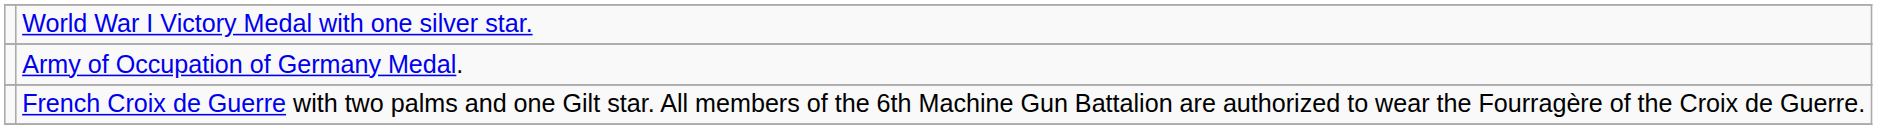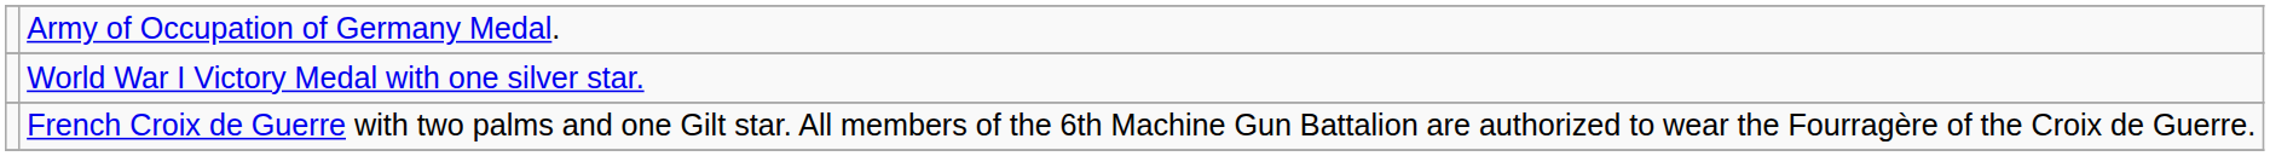 <table class="wikitable" style="text-align:center" ; clear: center">
+<tr>
+</tr>
+<tr align=left>
+<td></td>
+<td><a href='#'>Army of Occupation of Germany Medal</a>.</td>
+</tr>
 <tr>
 </tr>
 <tr align=left>
 <td></td>
 <td><a href='#'>World War I Victory Medal with one silver star.</a></td>
 </tr>
 <tr>
 </tr>
 <tr align=left>
 <td></td>
-<td><a href='#'>Army of Occupation of Germany Medal</a>.</td>
-</tr>
-<tr>
-</tr>
-<tr align=left>
-<td></td>
 <td><a href='#'>French Croix de Guerre</a> with two palms and one Gilt star. All members of the 6th Machine Gun Battalion are authorized to wear the Fourragère of the Croix de Guerre.</td>
 </tr>
 <tr>
 </tr>
 </table>
